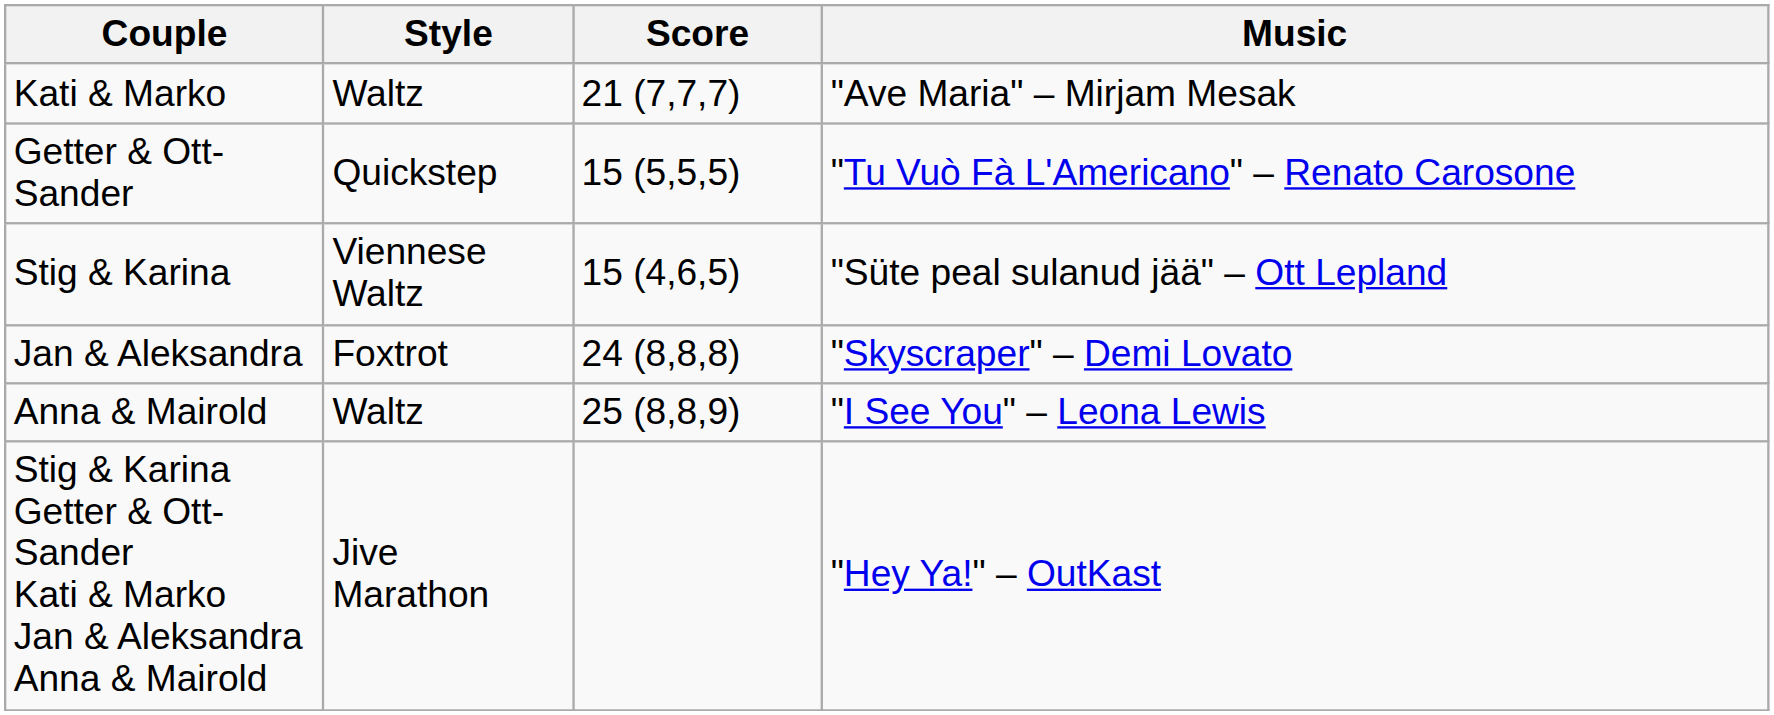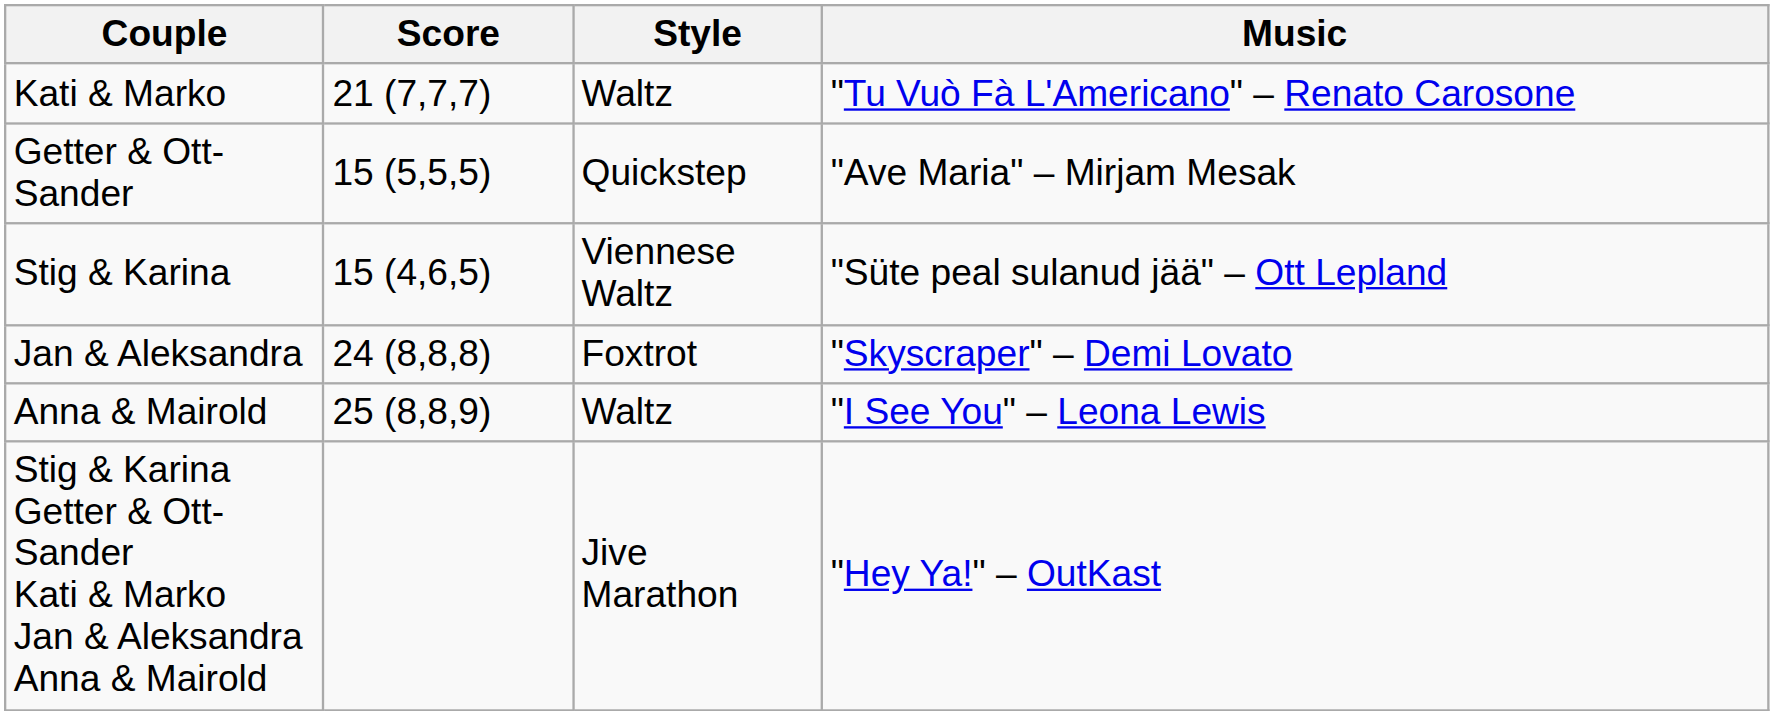 <table class="wikitable">
 <tr>
 <th width="130">Couple</th>
+<th width="100">Score</th>
 <th width="100">Style</th>
-<th width="100">Score</th>
 <th width="400">Music</th>
 </tr>
 <tr>
 <td>Kati & Marko</td>
+<td>21 (7,7,7)</td>
 <td>Waltz</td>
-<td>21 (7,7,7)</td>
+<td>"<a href='#'>Tu Vuò Fà L'Americano</a>" – <a href='#'>Renato Carosone</a></td>
+</tr>
+<tr>
+<td>Getter & Ott-Sander</td>
+<td>15 (5,5,5)</td>
+<td>Quickstep</td>
 <td>"Ave Maria" – Mirjam Mesak</td>
 </tr>
 <tr>
-<td>Getter & Ott-Sander</td>
-<td>Quickstep</td>
-<td>15 (5,5,5)</td>
-<td>"<a href='#'>Tu Vuò Fà L'Americano</a>" – <a href='#'>Renato Carosone</a></td>
-</tr>
-<tr>
 <td>Stig & Karina</td>
+<td>15 (4,6,5)</td>
 <td>Viennese Waltz</td>
-<td>15 (4,6,5)</td>
 <td>"Süte peal sulanud jää" – <a href='#'>Ott Lepland</a></td>
 </tr>
 <tr>
 <td>Jan & Aleksandra</td>
+<td>24 (8,8,8)</td>
 <td>Foxtrot</td>
-<td>24 (8,8,8)</td>
 <td>"<a href='#'>Skyscraper</a>" – <a href='#'>Demi Lovato</a></td>
 </tr>
 <tr>
 <td>Anna & Mairold</td>
+<td>25 (8,8,9)</td>
 <td>Waltz</td>
-<td>25 (8,8,9)</td>
 <td>"<a href='#'>I See You</a>" – <a href='#'>Leona Lewis</a></td>
 </tr>
 <tr>
 <td>Stig & Karina<br>Getter & Ott-Sander<br>Kati & Marko<br>Jan & Aleksandra<br>Anna & Mairold</td>
+<td></td>
 <td>Jive Marathon</td>
-<td></td>
 <td>"<a href='#'>Hey Ya!</a>" – <a href='#'>OutKast</a></td>
 </tr>
 </table>
